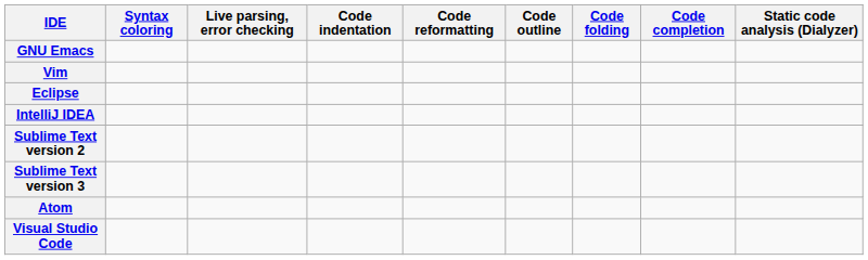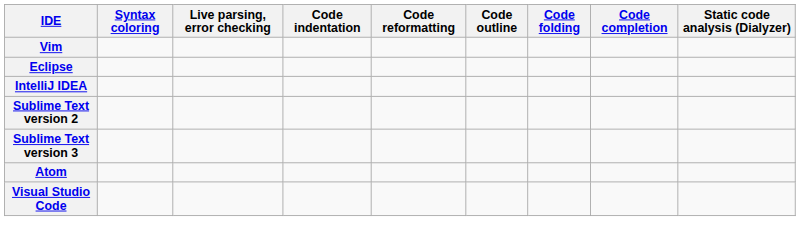 <table class="wikitable sortable" style="font-size: 85%; text-align: center; width: auto;">
 <tr>
 <th><a href='#'>IDE</a></th>
 <th><a href='#'>Syntax coloring</a></th>
 <th>Live parsing, error checking</th>
 <th>Code indentation</th>
 <th>Code reformatting</th>
 <th>Code outline</th>
 <th><a href='#'>Code folding</a></th>
 <th><a href='#'>Code completion</a></th>
 <th>Static code analysis (Dialyzer)</th>
-</tr>
-<tr>
-<th><a href='#'>GNU Emacs</a></th>
-<td></td>
-<td></td>
-<td></td>
-<td></td>
-<td></td>
-<td></td>
-<td></td>
-<td></td>
 </tr>
 <tr>
 <th><a href='#'>Vim</a></th>
 <td></td>
 <td></td>
 <td></td>
 <td></td>
 <td></td>
 <td></td>
 <td></td>
 <td></td>
 </tr>
 <tr>
 <th><a href='#'>Eclipse</a></th>
 <td></td>
 <td></td>
 <td></td>
 <td></td>
 <td></td>
 <td></td>
 <td></td>
 <td></td>
 </tr>
 <tr>
 <th><a href='#'>IntelliJ IDEA</a></th>
 <td></td>
 <td></td>
 <td></td>
 <td></td>
 <td></td>
 <td></td>
 <td></td>
 <td></td>
 </tr>
 <tr>
 <th><a href='#'>Sublime Text</a> version 2</th>
 <td></td>
 <td></td>
 <td></td>
 <td></td>
 <td></td>
 <td></td>
 <td></td>
 <td></td>
 </tr>
 <tr>
 <th><a href='#'>Sublime Text</a> version 3</th>
 <td></td>
 <td></td>
 <td></td>
 <td></td>
 <td></td>
 <td></td>
 <td></td>
 <td></td>
 </tr>
 <tr>
 <th><a href='#'>Atom</a></th>
 <td></td>
 <td></td>
 <td></td>
 <td></td>
 <td></td>
 <td></td>
 <td></td>
 <td></td>
 </tr>
 <tr>
 <th><a href='#'>Visual Studio Code</a></th>
 <td></td>
 <td></td>
 <td></td>
 <td></td>
 <td></td>
 <td></td>
 <td></td>
 <td></td>
 </tr>
 </table>
